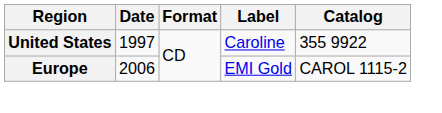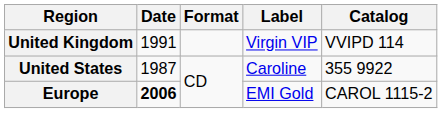 <table class="wikitable plainrowheaders">
 <tr>
 <th scope="col">Region</th>
 <th scope="col">Date</th>
 <th scope="col">Format</th>
 <th scope="col">Label</th>
 <th scope="col">Catalog</th>
 </tr>
 <tr>
+<th scope="row">United Kingdom</th>
+<td>1991</td>
+<td></td>
+<td><a href='#'>Virgin VIP</a></td>
+<td>VVIPD 114</td>
+</tr>
+<tr>
 <th scope="row">United States</th>
-<td>1997</td>
+<td>1987</td>
 <td rowspan="2">CD</td>
 <td><a href='#'>Caroline</a></td>
 <td>355 9922</td>
 </tr>
 <tr>
 <th scope="row">Europe</th>
-<td>2006</td>
+<td><strong>2006</strong></td>
 <td><a href='#'>EMI Gold</a></td>
 <td>CAROL 1115-2</td>
 </tr>
 </table>
